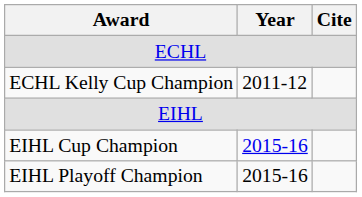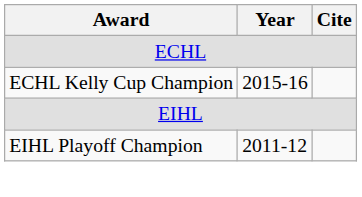 <table class="wikitable">
 <tr>
 <th>Award</th>
 <th>Year</th>
 <th>Cite</th>
 </tr>
 <tr ALIGN="center" bgcolor="#e0e0e0">
 <td colspan="3"><a href='#'>ECHL</a></td>
 </tr>
 <tr>
 <td>ECHL Kelly Cup Champion</td>
-<td>2011-12</td>
+<td>2015-16</td>
 <td></td>
 </tr>
 <tr ALIGN="center" bgcolor="#e0e0e0">
 <td colspan="3"><a href='#'>EIHL</a></td>
 </tr>
 <tr>
-<td>EIHL Cup Champion</td>
-<td><a href='#'>2015-16</a></td>
-<td></td>
-</tr>
-<tr>
 <td>EIHL Playoff Champion</td>
-<td>2015-16</td>
+<td>2011-12</td>
 <td></td>
 </tr>
 </table>
